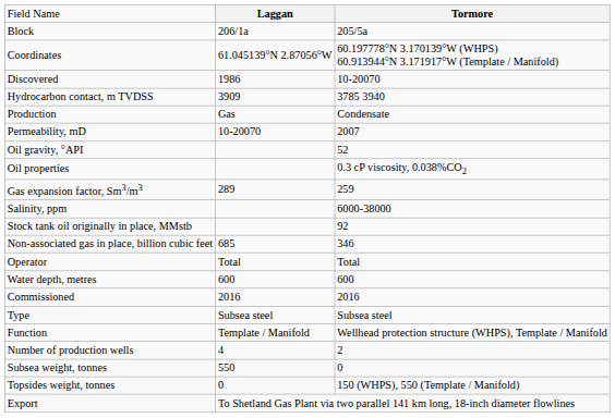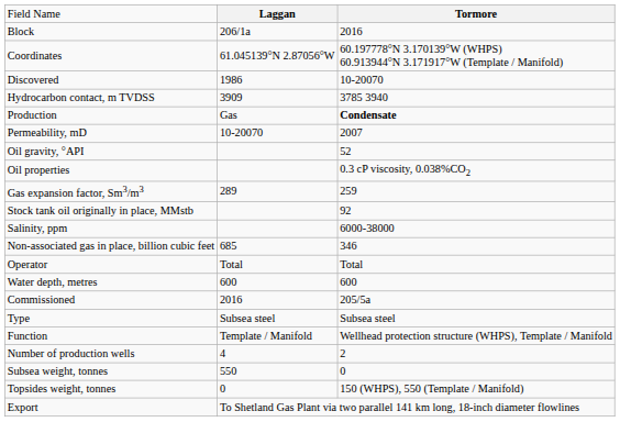 <table class="wikitable">
 <tr>
 <td>Field Name</td>
 <th>Laggan</th>
 <th>Tormore</th>
 </tr>
 <tr>
 <td>Block</td>
 <td>206/1a</td>
-<td>205/5a</td>
+<td>2016</td>
 </tr>
 <tr>
 <td>Coordinates</td>
 <td>61.045139°N 2.87056°W</td>
 <td>60.197778°N 3.170139°W (WHPS)<br>60.913944°N 3.171917°W (Template / Manifold)</td>
 </tr>
 <tr>
 <td>Discovered</td>
 <td>1986</td>
 <td>10-20070</td>
 </tr>
 <tr>
 <td>Hydrocarbon contact, m TVDSS</td>
 <td>3909</td>
 <td>3785 3940</td>
 </tr>
 <tr>
 <td>Production</td>
 <td>Gas</td>
-<td>Condensate</td>
+<td><strong>Condensate</strong></td>
 </tr>
 <tr>
 <td>Permeability, mD</td>
 <td>10-20070</td>
 <td>2007</td>
 </tr>
 <tr>
 <td>Oil gravity, °API</td>
 <td></td>
 <td>52</td>
 </tr>
 <tr>
 <td>Oil properties</td>
 <td></td>
 <td>0.3 cP  viscosity, 0.038%CO<sub>2</sub></td>
 </tr>
 <tr>
 <td>Gas expansion factor, Sm<sup>3</sup>/m<sup>3</sup></td>
 <td>289</td>
 <td>259</td>
 </tr>
 <tr>
+<td>Stock tank oil originally in    place, MMstb</td>
+<td></td>
+<td>92</td>
+</tr>
+<tr>
 <td>Salinity, ppm</td>
 <td></td>
 <td>6000-38000</td>
-</tr>
-<tr>
-<td>Stock tank oil originally in    place, MMstb</td>
-<td></td>
-<td>92</td>
 </tr>
 <tr>
 <td>Non-associated gas in place, billion cubic feet</td>
 <td>685</td>
 <td>346</td>
 </tr>
 <tr>
 <td>Operator</td>
 <td>Total</td>
 <td>Total</td>
 </tr>
 <tr>
 <td>Water depth, metres</td>
 <td>600</td>
 <td>600</td>
 </tr>
 <tr>
 <td>Commissioned</td>
 <td>2016</td>
-<td>2016</td>
+<td>205/5a</td>
 </tr>
 <tr>
 <td>Type</td>
 <td>Subsea steel</td>
 <td>Subsea steel</td>
 </tr>
 <tr>
 <td>Function</td>
 <td>Template / Manifold</td>
 <td>Wellhead protection structure (WHPS),  Template / Manifold</td>
 </tr>
 <tr>
 <td>Number of production wells</td>
 <td>4</td>
 <td>2</td>
 </tr>
 <tr>
 <td>Subsea weight, tonnes  </td>
 <td>550</td>
 <td>0</td>
 </tr>
 <tr>
 <td>Topsides weight, tonnes</td>
 <td>0</td>
 <td>150 (WHPS), 550 (Template / Manifold)</td>
 </tr>
 <tr>
 <td>Export</td>
 <td colspan="2">To Shetland Gas Plant via two parallel 141 km long, 18-inch diameter flowlines</td>
 </tr>
 </table>
